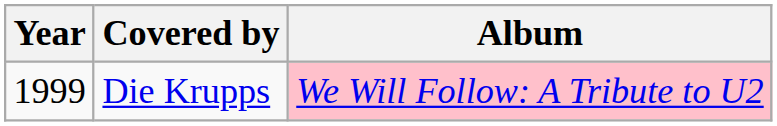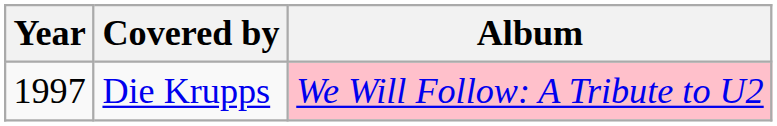 <table class="wikitable">
 <tr>
 <th>Year</th>
 <th>Covered by</th>
 <th>Album</th>
 </tr>
 <tr>
-<td>1999</td>
+<td>1997</td>
 <td><a href='#'>Die Krupps</a></td>
 <td style="background: pink;"><em><a href='#'>We Will Follow: A Tribute to U2</a></em></td>
 </tr>
 </table>
